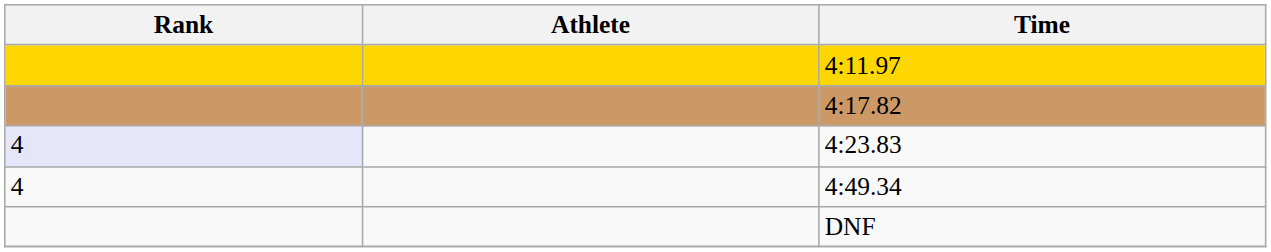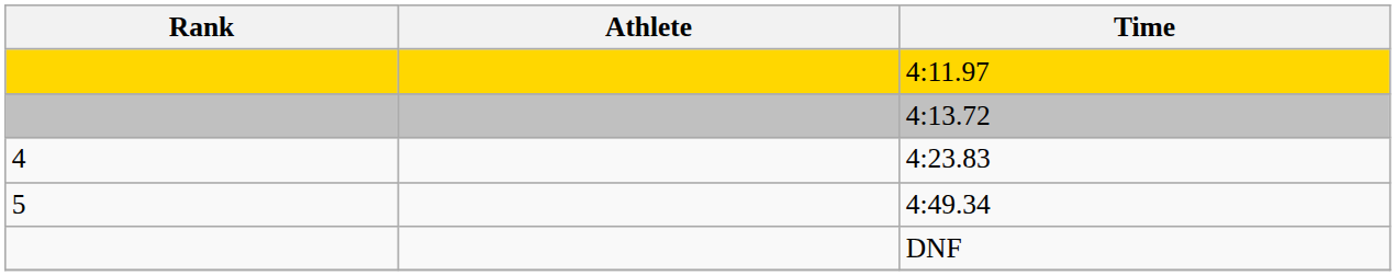 <table class="wikitable" width=40%>
 <tr>
 <th>Rank</th>
 <th>Athlete</th>
 <th>Time</th>
 </tr>
 <tr bgcolor=gold>
 <td></td>
 <td></td>
 <td>4:11.97</td>
 </tr>
-<tr bgcolor=cc9966>
+<tr bgcolor=silver>
 <td></td>
 <td></td>
-<td>4:17.82</td>
+<td>4:13.72</td>
 </tr>
 <tr>
-<td style="background: lavender;">4</td>
+<td>4</td>
 <td></td>
 <td>4:23.83</td>
 </tr>
 <tr>
-<td>4</td>
+<td>5</td>
 <td></td>
 <td>4:49.34</td>
 </tr>
 <tr>
 <td></td>
 <td></td>
 <td>DNF</td>
 </tr>
 <tr>
 </tr>
 </table>
